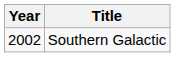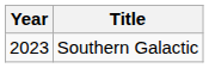 <table class="wikitable">
 <tr>
 <th>Year</th>
 <th>Title</th>
 </tr>
 <tr>
-<td>2002</td>
+<td>2023</td>
 <td>Southern Galactic</td>
 </tr>
 </table>
